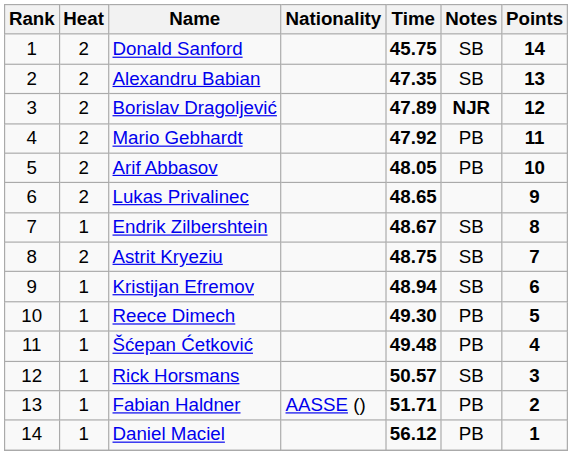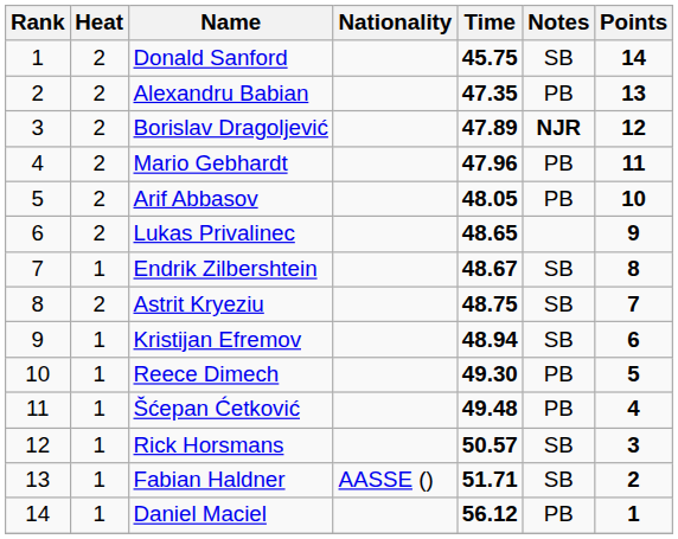 <table class="wikitable sortable" style="text-align:center">
 <tr>
 <th>Rank</th>
 <th>Heat</th>
 <th>Name</th>
 <th>Nationality</th>
 <th>Time</th>
 <th>Notes</th>
 <th>Points</th>
 </tr>
 <tr>
 <td>1</td>
 <td>2</td>
 <td align=left><a href='#'>Donald Sanford</a></td>
 <td align=left></td>
 <td><strong>45.75 </strong></td>
 <td>SB</td>
 <td><strong>14</strong></td>
 </tr>
 <tr>
 <td>2</td>
 <td>2</td>
 <td align=left><a href='#'>Alexandru Babian</a></td>
 <td align=left></td>
 <td><strong>47.35</strong></td>
-<td>SB</td>
+<td>PB</td>
 <td><strong>13</strong></td>
 </tr>
 <tr>
 <td>3</td>
 <td>2</td>
 <td align=left><a href='#'>Borislav Dragoljević</a></td>
 <td align=left></td>
 <td><strong>47.89</strong></td>
 <td><strong>NJR</strong></td>
 <td><strong>12</strong></td>
 </tr>
 <tr>
 <td>4</td>
 <td>2</td>
 <td align=left><a href='#'>Mario Gebhardt</a></td>
 <td align=left></td>
-<td><strong>47.92</strong></td>
+<td><strong>47.96</strong></td>
 <td>PB</td>
 <td><strong>11</strong></td>
 </tr>
 <tr>
 <td>5</td>
 <td>2</td>
 <td align=left><a href='#'>Arif Abbasov</a></td>
 <td align=left></td>
 <td><strong>48.05</strong></td>
 <td>PB</td>
 <td><strong>10</strong></td>
 </tr>
 <tr>
 <td>6</td>
 <td>2</td>
 <td align=left><a href='#'>Lukas Privalinec</a></td>
 <td align=left></td>
 <td><strong>48.65</strong></td>
 <td></td>
 <td><strong>9</strong></td>
 </tr>
 <tr>
 <td>7</td>
 <td>1</td>
 <td align=left><a href='#'>Endrik Zilbershtein</a></td>
 <td align=left></td>
 <td><strong>48.67</strong></td>
 <td>SB</td>
 <td><strong>8</strong></td>
 </tr>
 <tr>
 <td>8</td>
 <td>2</td>
 <td align=left><a href='#'>Astrit Kryeziu</a></td>
 <td align=left></td>
 <td><strong>48.75 </strong></td>
 <td>SB</td>
 <td><strong>7</strong></td>
 </tr>
 <tr>
 <td>9</td>
 <td>1</td>
 <td align=left><a href='#'>Kristijan Efremov</a></td>
 <td align=left></td>
 <td><strong>48.94</strong></td>
 <td>SB</td>
 <td><strong>6</strong></td>
 </tr>
 <tr>
 <td>10</td>
 <td>1</td>
 <td align=left><a href='#'>Reece Dimech</a></td>
 <td align=left></td>
 <td><strong>49.30</strong></td>
 <td>PB</td>
 <td><strong>5</strong></td>
 </tr>
 <tr>
 <td>11</td>
 <td>1</td>
 <td align=left><a href='#'>Šćepan Ćetković</a></td>
 <td align=left></td>
 <td><strong>49.48</strong></td>
 <td>PB</td>
 <td><strong>4</strong></td>
 </tr>
 <tr>
 <td>12</td>
 <td>1</td>
 <td align=left><a href='#'>Rick Horsmans</a></td>
 <td align=left></td>
 <td><strong>50.57</strong></td>
 <td>SB</td>
 <td><strong>3</strong></td>
 </tr>
 <tr>
 <td>13</td>
 <td>1</td>
 <td align=left><a href='#'>Fabian Haldner</a></td>
 <td align=left> <a href='#'>AASSE</a> ()</td>
 <td><strong>51.71</strong></td>
-<td>PB</td>
+<td>SB</td>
 <td><strong>2</strong></td>
 </tr>
 <tr>
 <td>14</td>
 <td>1</td>
 <td align=left><a href='#'>Daniel Maciel</a></td>
 <td align=left></td>
 <td><strong>56.12</strong></td>
 <td>PB</td>
 <td><strong>1</strong></td>
 </tr>
 <tr>
 </tr>
 </table>
